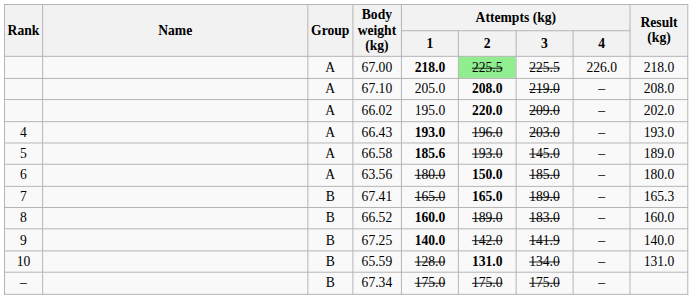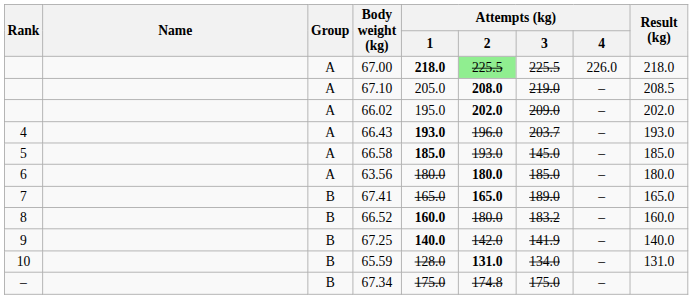 <table class="wikitable" style="text-align:center;">
 <tr>
 <th rowspan=2>Rank</th>
 <th rowspan=2 width=305>Name</th>
 <th rowspan=2 width=20>Group</th>
 <th rowspan=2 width=50>Body weight (kg)</th>
 <th colspan=4>Attempts (kg)</th>
 <th rowspan=2 width=60>Result (kg)</th>
 </tr>
 <tr>
 <th width=60>1</th>
 <th width=60>2</th>
 <th width=60>3</th>
 <th width=60>4</th>
 </tr>
 <tr>
 <td></td>
 <td align=left></td>
 <td>A</td>
 <td>67.00</td>
 <td><strong>218.0</strong></td>
 <td style="background: lightgreen;"><s>225.5</s></td>
 <td><s>225.5</s></td>
 <td>226.0  </td>
 <td>218.0</td>
 </tr>
 <tr>
 <td></td>
 <td align=left></td>
 <td>A</td>
 <td>67.10</td>
 <td>205.0</td>
 <td><strong>208.0</strong></td>
 <td><s>219.0</s></td>
 <td>–</td>
-<td>208.0</td>
+<td>208.5</td>
 </tr>
 <tr>
 <td></td>
 <td align=left></td>
 <td>A</td>
 <td>66.02</td>
 <td>195.0</td>
-<td><strong>220.0</strong></td>
+<td><strong>202.0</strong></td>
 <td><s>209.0</s></td>
 <td>–</td>
 <td>202.0</td>
 </tr>
 <tr>
 <td>4</td>
 <td align=left></td>
 <td>A</td>
 <td>66.43</td>
 <td><strong>193.0</strong></td>
 <td><s>196.0</s></td>
-<td><s>203.0</s></td>
+<td><s>203.7</s></td>
 <td>–</td>
 <td>193.0</td>
 </tr>
 <tr>
 <td>5</td>
 <td align=left></td>
 <td>A</td>
 <td>66.58</td>
-<td><strong>185.6</strong></td>
+<td><strong>185.0</strong></td>
 <td><s>193.0</s></td>
 <td><s>145.0</s></td>
 <td>–</td>
-<td>189.0</td>
+<td>185.0</td>
 </tr>
 <tr>
 <td>6</td>
 <td align=left></td>
 <td>A</td>
 <td>63.56</td>
 <td><s>180.0</s></td>
-<td><strong>150.0</strong></td>
+<td><strong>180.0</strong></td>
 <td><s>185.0</s></td>
 <td>–</td>
 <td>180.0</td>
 </tr>
 <tr>
 <td>7</td>
 <td align=left></td>
 <td>B</td>
 <td>67.41</td>
 <td><s>165.0</s></td>
 <td><strong>165.0</strong></td>
 <td><s>189.0</s></td>
 <td>–</td>
-<td>165.3</td>
+<td>165.0</td>
 </tr>
 <tr>
 <td>8</td>
 <td align=left></td>
 <td>B</td>
 <td>66.52</td>
 <td><strong>160.0</strong></td>
-<td><s>189.0</s></td>
-<td><s>183.0</s></td>
+<td><s>180.0</s></td>
+<td><s>183.2</s></td>
 <td>–</td>
 <td>160.0</td>
 </tr>
 <tr>
 <td>9</td>
 <td align=left></td>
 <td>B</td>
 <td>67.25</td>
 <td><strong>140.0</strong></td>
 <td><s>142.0</s></td>
 <td><s>141.9</s></td>
 <td>–</td>
 <td>140.0</td>
 </tr>
 <tr>
 <td>10</td>
 <td align=left></td>
 <td>B</td>
 <td>65.59</td>
 <td><s>128.0</s></td>
 <td><strong>131.0</strong></td>
 <td><s>134.0</s></td>
 <td>–</td>
 <td>131.0</td>
 </tr>
 <tr>
 <td>–</td>
 <td align=left></td>
 <td>B</td>
 <td>67.34</td>
 <td><s>175.0</s></td>
-<td><s>175.0</s></td>
+<td><s>174.8</s></td>
 <td><s>175.0</s></td>
 <td>–</td>
 <td></td>
 </tr>
 </table>
